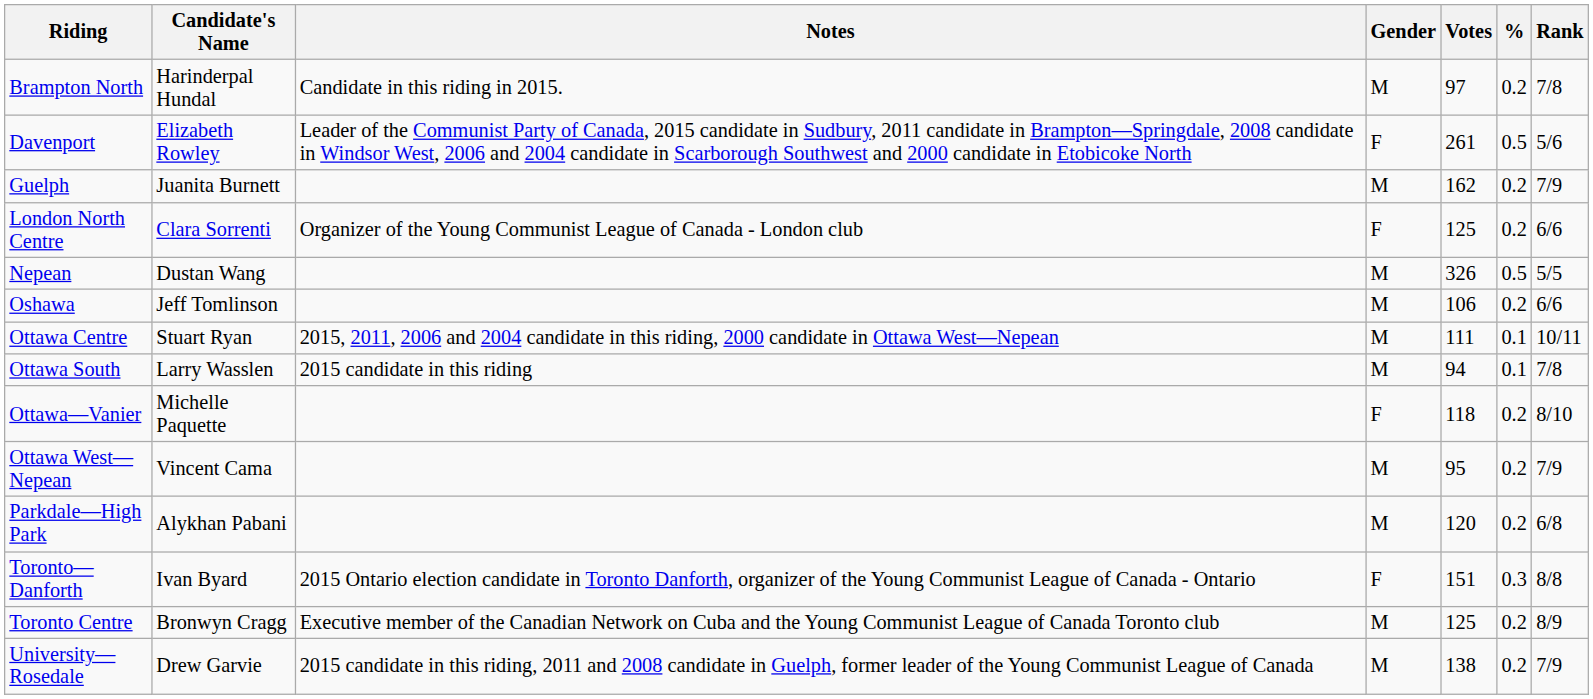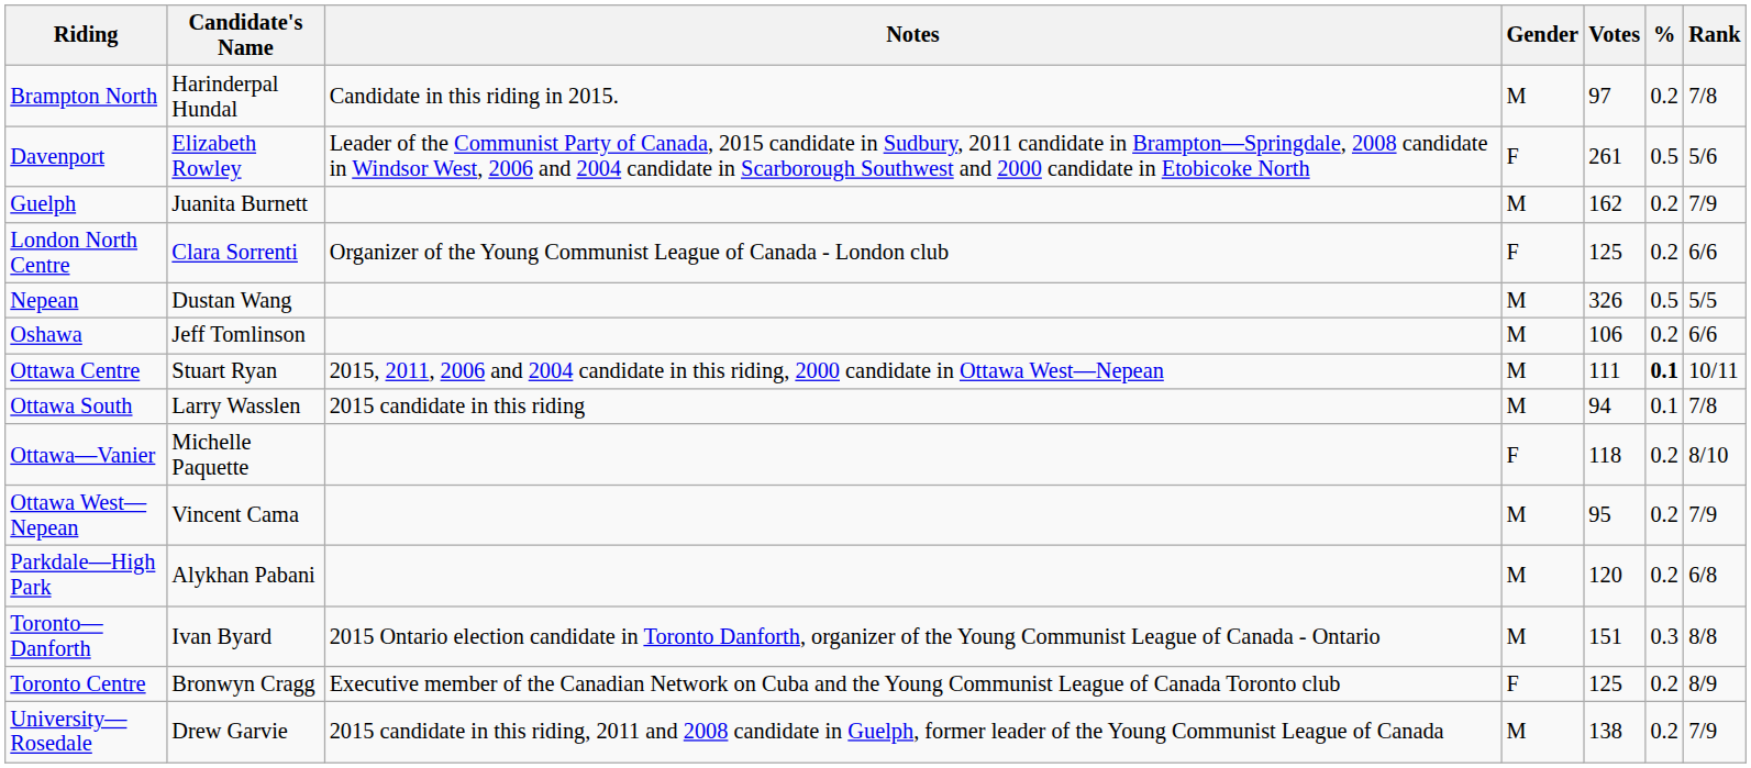 <table class="wikitable">
 <tr>
 <th>Riding<br></th>
 <th>Candidate's Name</th>
 <th>Notes</th>
 <th>Gender</th>
 <th>Votes</th>
 <th>%</th>
 <th>Rank</th>
 </tr>
 <tr>
 <td><a href='#'>Brampton North</a></td>
 <td>Harinderpal Hundal</td>
 <td>Candidate in this riding in 2015.</td>
 <td>M</td>
 <td>97</td>
 <td>0.2</td>
 <td>7/8</td>
 </tr>
 <tr>
 <td><a href='#'>Davenport</a></td>
 <td><a href='#'>Elizabeth Rowley</a></td>
 <td>Leader of the <a href='#'>Communist Party of Canada</a>, 2015 candidate in <a href='#'>Sudbury</a>, 2011 candidate in <a href='#'>Brampton—Springdale</a>, <a href='#'>2008</a> candidate in <a href='#'>Windsor West</a>, <a href='#'>2006</a> and <a href='#'>2004</a> candidate in <a href='#'>Scarborough Southwest</a> and <a href='#'>2000</a> candidate in <a href='#'>Etobicoke North</a></td>
 <td>F</td>
 <td>261</td>
 <td>0.5</td>
 <td>5/6</td>
 </tr>
 <tr>
 <td><a href='#'>Guelph</a></td>
 <td>Juanita Burnett</td>
 <td></td>
 <td>M</td>
 <td>162</td>
 <td>0.2</td>
 <td>7/9</td>
 </tr>
 <tr>
 <td><a href='#'>London North Centre</a></td>
 <td><a href='#'>Clara Sorrenti</a></td>
 <td>Organizer of the Young Communist League of Canada - London club</td>
 <td>F</td>
 <td>125</td>
 <td>0.2</td>
 <td>6/6</td>
 </tr>
 <tr>
 <td><a href='#'>Nepean</a></td>
 <td>Dustan Wang</td>
 <td></td>
 <td>M</td>
 <td>326</td>
 <td>0.5</td>
 <td>5/5</td>
 </tr>
 <tr>
 <td><a href='#'>Oshawa</a></td>
 <td>Jeff Tomlinson</td>
 <td></td>
 <td>M</td>
 <td>106</td>
 <td>0.2</td>
 <td>6/6</td>
 </tr>
 <tr>
 <td><a href='#'>Ottawa Centre</a></td>
 <td>Stuart Ryan</td>
 <td>2015, <a href='#'>2011</a>, <a href='#'>2006</a> and <a href='#'>2004</a> candidate in this riding, <a href='#'>2000</a> candidate in <a href='#'>Ottawa West—Nepean</a></td>
 <td>M</td>
 <td>111</td>
-<td>0.1</td>
+<td><strong>0.1</strong></td>
 <td>10/11</td>
 </tr>
 <tr>
 <td><a href='#'>Ottawa South</a></td>
 <td>Larry Wasslen</td>
 <td>2015 candidate in this riding</td>
 <td>M</td>
 <td>94</td>
 <td>0.1</td>
 <td>7/8</td>
 </tr>
 <tr>
 <td><a href='#'>Ottawa—Vanier</a></td>
 <td>Michelle Paquette</td>
 <td></td>
 <td>F</td>
 <td>118</td>
 <td>0.2</td>
 <td>8/10</td>
 </tr>
 <tr>
 <td><a href='#'>Ottawa West—Nepean</a></td>
 <td>Vincent Cama</td>
 <td></td>
 <td>M</td>
 <td>95</td>
 <td>0.2</td>
 <td>7/9</td>
 </tr>
 <tr>
 <td><a href='#'>Parkdale—High Park</a></td>
 <td>Alykhan Pabani</td>
 <td></td>
 <td>M</td>
 <td>120</td>
 <td>0.2</td>
 <td>6/8</td>
 </tr>
 <tr>
 <td><a href='#'>Toronto—Danforth</a></td>
 <td>Ivan Byard</td>
 <td>2015 Ontario election candidate in <a href='#'>Toronto Danforth</a>, organizer of the Young Communist League of Canada - Ontario</td>
-<td>F</td>
+<td>M</td>
 <td>151</td>
 <td>0.3</td>
 <td>8/8</td>
 </tr>
 <tr>
 <td><a href='#'>Toronto Centre</a></td>
 <td>Bronwyn Cragg</td>
 <td>Executive member of the Canadian Network on Cuba and the Young Communist League of Canada Toronto club</td>
-<td>M</td>
+<td>F</td>
 <td>125</td>
 <td>0.2</td>
 <td>8/9</td>
 </tr>
 <tr>
 <td><a href='#'>University—Rosedale</a></td>
 <td>Drew Garvie</td>
 <td>2015 candidate in this riding, 2011 and <a href='#'>2008</a> candidate in <a href='#'>Guelph</a>, former leader of the Young Communist League of Canada</td>
 <td>M</td>
 <td>138</td>
 <td>0.2</td>
 <td>7/9</td>
 </tr>
 </table>
